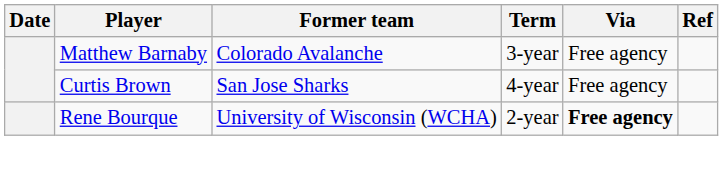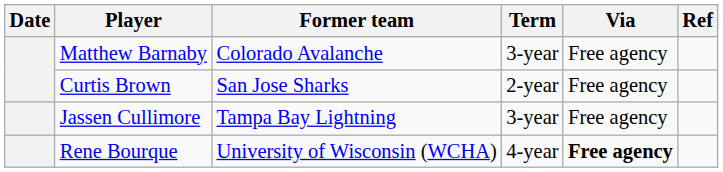 <table class="wikitable plainrowheaders">
 <tr style="background:#ddd; text-align:center;">
 <th>Date</th>
 <th>Player</th>
 <th>Former team</th>
 <th>Term</th>
 <th>Via</th>
 <th>Ref</th>
 </tr>
 <tr>
 <th scope="row" rowspan=2></th>
 <td><a href='#'>Matthew Barnaby</a></td>
 <td><a href='#'>Colorado Avalanche</a></td>
 <td>3-year</td>
 <td>Free agency</td>
 <td></td>
 </tr>
 <tr>
 <td><a href='#'>Curtis Brown</a></td>
 <td><a href='#'>San Jose Sharks</a></td>
-<td>4-year</td>
+<td>2-year</td>
+<td>Free agency</td>
+<td></td>
+</tr>
+<tr>
+<th scope="row"></th>
+<td><a href='#'>Jassen Cullimore</a></td>
+<td><a href='#'>Tampa Bay Lightning</a></td>
+<td>3-year</td>
 <td>Free agency</td>
 <td></td>
 </tr>
 <tr>
 <th scope="row"></th>
 <td><a href='#'>Rene Bourque</a></td>
 <td><a href='#'>University of Wisconsin</a> (<a href='#'>WCHA</a>)</td>
-<td>2-year</td>
+<td>4-year</td>
 <td><strong>Free agency</strong></td>
 <td></td>
 </tr>
 </table>
